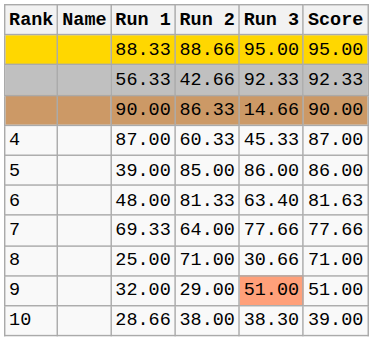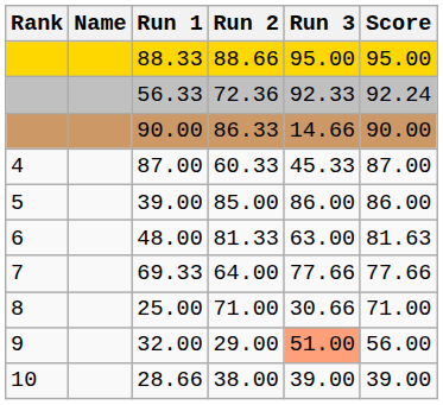 <table class="wikitable">
 <tr>
 <th>Rank</th>
 <th>Name</th>
 <th>Run 1</th>
 <th>Run 2</th>
 <th>Run 3</th>
 <th>Score</th>
 </tr>
 <tr style="background:gold;">
 <td></td>
 <td></td>
 <td>88.33</td>
 <td>88.66</td>
 <td>95.00</td>
 <td>95.00</td>
 </tr>
 <tr style="background:silver;">
 <td></td>
 <td></td>
 <td>56.33</td>
-<td>42.66</td>
+<td>72.36</td>
 <td>92.33</td>
-<td>92.33</td>
+<td>92.24</td>
 </tr>
 <tr style="background:#CC9966;">
 <td></td>
 <td></td>
 <td>90.00</td>
 <td>86.33</td>
 <td>14.66</td>
 <td>90.00</td>
 </tr>
 <tr>
 <td>4</td>
 <td></td>
 <td>87.00</td>
 <td>60.33</td>
 <td>45.33</td>
 <td>87.00</td>
 </tr>
 <tr>
 <td>5</td>
 <td></td>
 <td>39.00</td>
 <td>85.00</td>
 <td>86.00</td>
 <td>86.00</td>
 </tr>
 <tr>
 <td>6</td>
 <td></td>
 <td>48.00</td>
 <td>81.33</td>
-<td>63.40</td>
+<td>63.00</td>
 <td>81.63</td>
 </tr>
 <tr>
 <td>7</td>
 <td></td>
 <td>69.33</td>
 <td>64.00</td>
 <td>77.66</td>
 <td>77.66</td>
 </tr>
 <tr>
 <td>8</td>
 <td></td>
 <td>25.00</td>
 <td>71.00</td>
 <td>30.66</td>
 <td>71.00</td>
 </tr>
 <tr>
 <td>9</td>
 <td></td>
 <td>32.00</td>
 <td>29.00</td>
 <td style="background: lightsalmon;">51.00</td>
-<td>51.00</td>
+<td>56.00</td>
 </tr>
 <tr>
 <td>10</td>
 <td></td>
 <td>28.66</td>
 <td>38.00</td>
-<td>38.30</td>
+<td>39.00</td>
 <td>39.00</td>
 </tr>
 </table>
